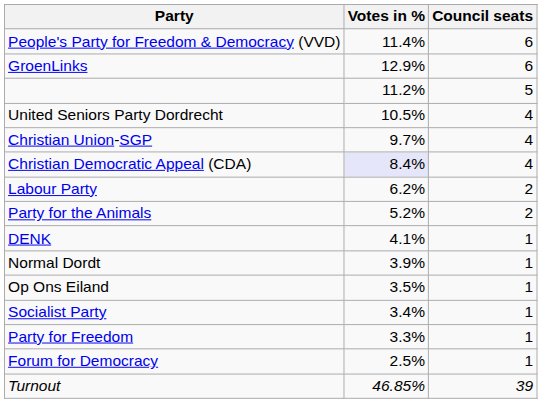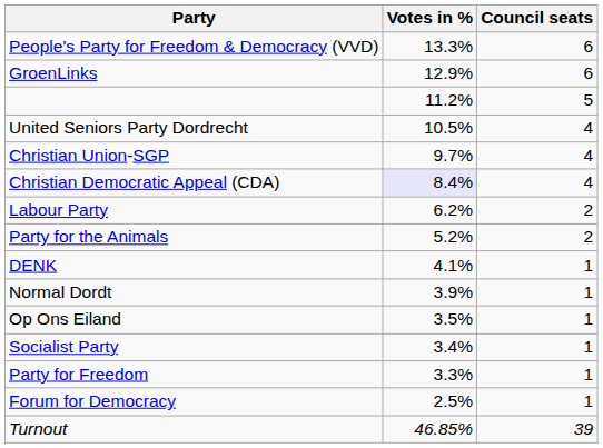 <table class="wikitable">
 <tr>
 </tr>
 <tr>
 <th>Party</th>
 <th>Votes in %</th>
 <th>Council seats</th>
 </tr>
 <tr>
 <td><a href='#'>People's Party for Freedom & Democracy</a> (VVD)</td>
-<td ALIGN="right">11.4%</td>
+<td ALIGN="right">13.3%</td>
 <td ALIGN="right">6</td>
 </tr>
 <tr>
 <td><a href='#'>GroenLinks</a></td>
 <td ALIGN="right">12.9%</td>
 <td ALIGN="right">6</td>
 </tr>
 <tr>
 <td></td>
 <td ALIGN="right">11.2%</td>
 <td ALIGN="right">5</td>
 </tr>
 <tr>
 <td>United Seniors Party Dordrecht</td>
 <td ALIGN="right">10.5%</td>
 <td ALIGN="right">4</td>
 </tr>
 <tr>
 <td><a href='#'>Christian Union</a>-<a href='#'>SGP</a></td>
 <td ALIGN="right">9.7%</td>
 <td ALIGN="right">4</td>
 </tr>
 <tr>
 <td><a href='#'>Christian Democratic Appeal</a> (CDA)</td>
 <td ALIGN="right" style="background: lavender;">8.4%</td>
 <td ALIGN="right">4</td>
 </tr>
 <tr>
 <td><a href='#'>Labour Party</a></td>
 <td ALIGN="right">6.2%</td>
 <td ALIGN="right">2</td>
 </tr>
 <tr>
 <td><a href='#'>Party for the Animals</a></td>
 <td ALIGN="right">5.2%</td>
 <td ALIGN="right">2</td>
 </tr>
 <tr>
 <td><a href='#'>DENK</a></td>
 <td ALIGN="right">4.1%</td>
 <td ALIGN="right">1</td>
 </tr>
 <tr>
 <td>Normal Dordt</td>
 <td ALIGN="right">3.9%</td>
 <td ALIGN="right">1</td>
 </tr>
 <tr>
 <td>Op Ons Eiland</td>
 <td ALIGN="right">3.5%</td>
 <td ALIGN="right">1</td>
 </tr>
 <tr>
 <td><a href='#'>Socialist Party</a></td>
 <td ALIGN="right">3.4%</td>
 <td ALIGN="right">1</td>
 </tr>
 <tr>
 <td><a href='#'>Party for Freedom</a></td>
 <td ALIGN="right">3.3%</td>
 <td ALIGN="right">1</td>
 </tr>
 <tr>
 <td><a href='#'>Forum for Democracy</a></td>
 <td ALIGN="right">2.5%</td>
 <td ALIGN="right">1</td>
 </tr>
 <tr>
 <td><em>Turnout</em></td>
 <td ALIGN="right"><em>46.85%</em></td>
 <td ALIGN="right"><em>39</em></td>
 </tr>
 </table>
